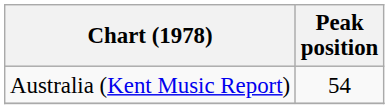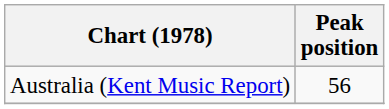 <table class="wikitable">
 <tr>
 <th>Chart (1978)</th>
 <th>Peak<br>position</th>
 </tr>
 <tr>
 <td>Australia (<a href='#'>Kent Music Report</a>)</td>
-<td style="text-align:center;">54</td>
+<td style="text-align:center;">56</td>
 </tr>
 <tr>
 </tr>
 <tr>
 </tr>
 </table>
